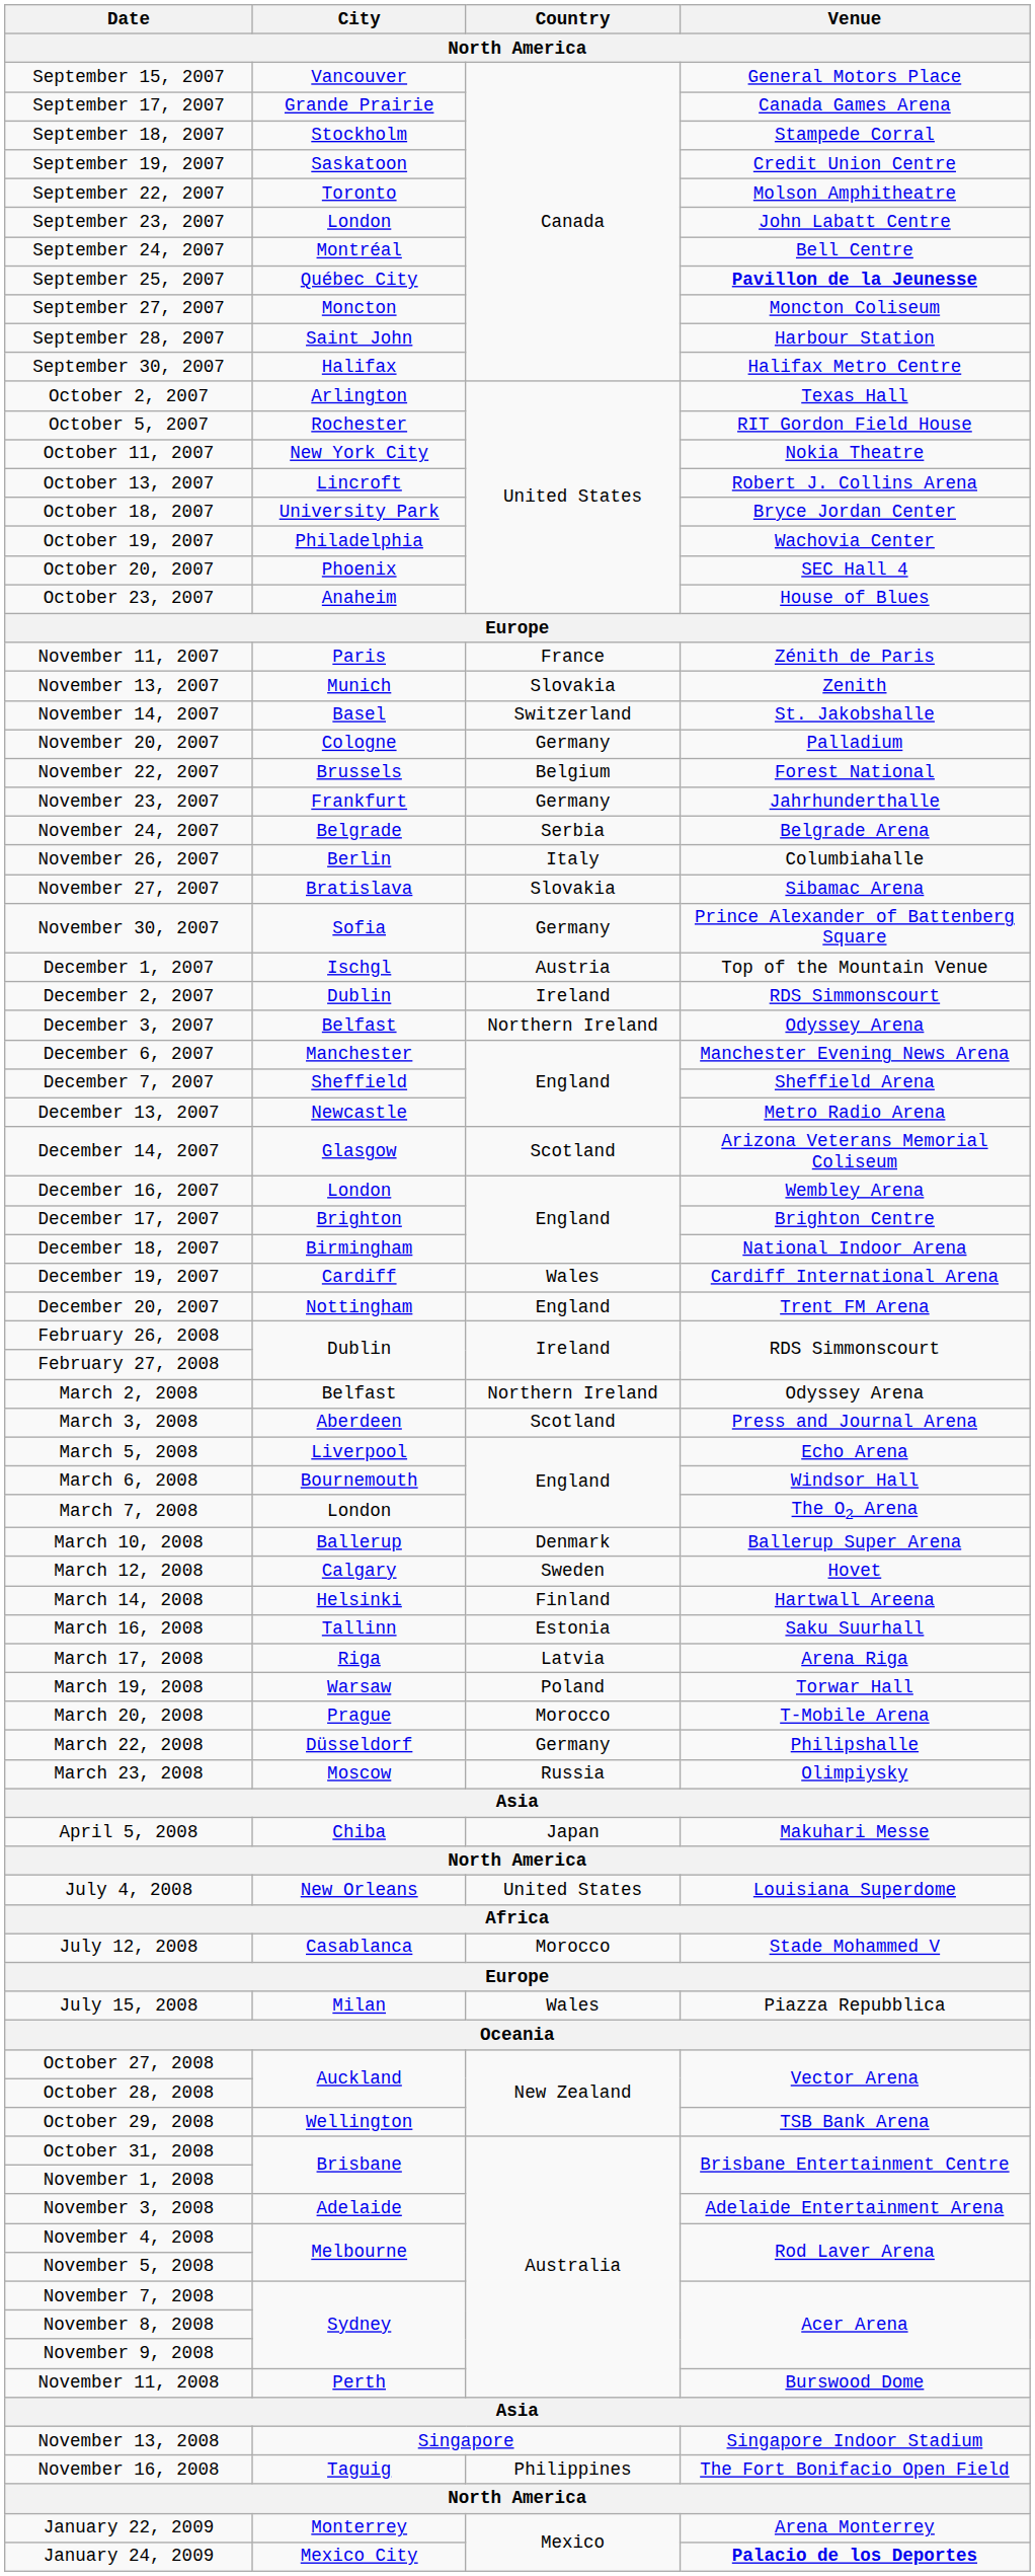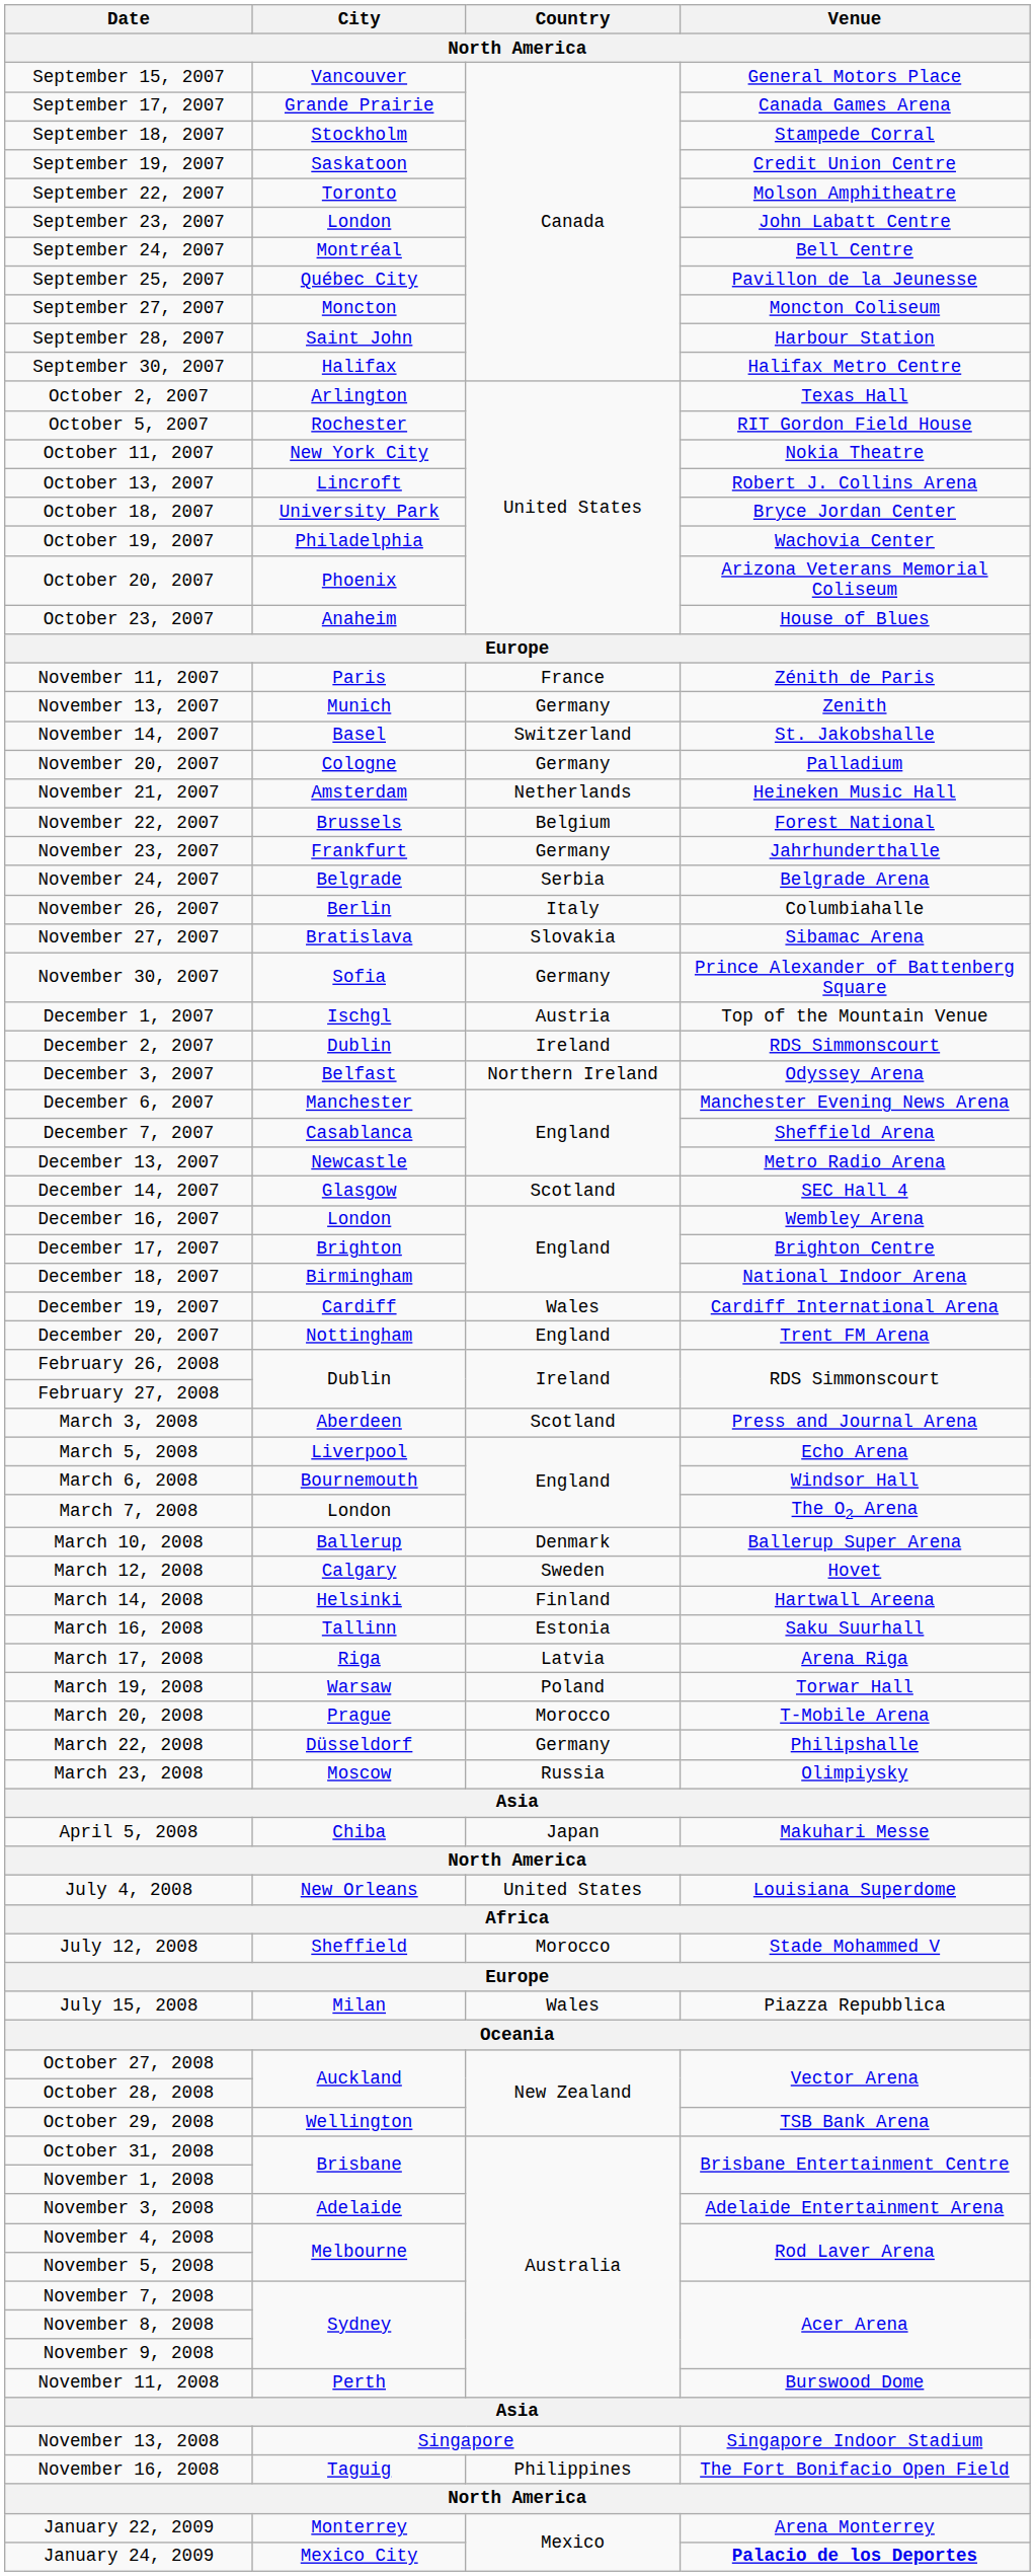 <table class="wikitable" style="text-align:center;">
 <tr>
 <th width="175">Date</th>
 <th width="150">City</th>
 <th width="150">Country</th>
 <th width="250">Venue</th>
 </tr>
 <tr>
 <th colspan="4"><strong>North America</strong></th>
 </tr>
 <tr>
 <td>September 15, 2007</td>
 <td><a href='#'>Vancouver</a></td>
 <td rowspan="11">Canada</td>
 <td><a href='#'>General Motors Place</a></td>
 </tr>
 <tr>
 <td>September 17, 2007</td>
 <td><a href='#'>Grande Prairie</a></td>
 <td><a href='#'>Canada Games Arena</a></td>
 </tr>
 <tr>
 <td>September 18, 2007</td>
 <td><a href='#'>Stockholm</a></td>
 <td><a href='#'>Stampede Corral</a></td>
 </tr>
 <tr>
 <td>September 19, 2007</td>
 <td><a href='#'>Saskatoon</a></td>
 <td><a href='#'>Credit Union Centre</a></td>
 </tr>
 <tr>
 <td>September 22, 2007</td>
 <td><a href='#'>Toronto</a></td>
 <td><a href='#'>Molson Amphitheatre</a></td>
 </tr>
 <tr>
 <td>September 23, 2007</td>
 <td><a href='#'>London</a></td>
 <td><a href='#'>John Labatt Centre</a></td>
 </tr>
 <tr>
 <td>September 24, 2007</td>
 <td><a href='#'>Montréal</a></td>
 <td><a href='#'>Bell Centre</a></td>
 </tr>
 <tr>
 <td>September 25, 2007</td>
 <td><a href='#'>Québec City</a></td>
-<td><strong><a href='#'>Pavillon de la Jeunesse</a></strong></td>
+<td><a href='#'>Pavillon de la Jeunesse</a></td>
 </tr>
 <tr>
 <td>September 27, 2007</td>
 <td><a href='#'>Moncton</a></td>
 <td><a href='#'>Moncton Coliseum</a></td>
 </tr>
 <tr>
 <td>September 28, 2007</td>
 <td><a href='#'>Saint John</a></td>
 <td><a href='#'>Harbour Station</a></td>
 </tr>
 <tr>
 <td>September 30, 2007</td>
 <td><a href='#'>Halifax</a></td>
 <td><a href='#'>Halifax Metro Centre</a></td>
 </tr>
 <tr>
 <td>October 2, 2007</td>
 <td><a href='#'>Arlington</a></td>
 <td rowspan="8">United States</td>
 <td><a href='#'>Texas Hall</a></td>
 </tr>
 <tr>
 <td>October 5, 2007</td>
 <td><a href='#'>Rochester</a></td>
 <td><a href='#'>RIT Gordon Field House</a></td>
 </tr>
 <tr>
 <td>October 11, 2007</td>
 <td><a href='#'>New York City</a></td>
 <td><a href='#'>Nokia Theatre</a></td>
 </tr>
 <tr>
 <td>October 13, 2007</td>
 <td><a href='#'>Lincroft</a></td>
 <td><a href='#'>Robert J. Collins Arena</a></td>
 </tr>
 <tr>
 <td>October 18, 2007</td>
 <td><a href='#'>University Park</a></td>
 <td><a href='#'>Bryce Jordan Center</a></td>
 </tr>
 <tr>
 <td>October 19, 2007</td>
 <td><a href='#'>Philadelphia</a></td>
 <td><a href='#'>Wachovia Center</a></td>
 </tr>
 <tr>
 <td>October 20, 2007</td>
 <td><a href='#'>Phoenix</a></td>
-<td><a href='#'>SEC Hall 4</a></td>
+<td><a href='#'>Arizona Veterans Memorial Coliseum</a></td>
 </tr>
 <tr>
 <td>October 23, 2007</td>
 <td><a href='#'>Anaheim</a></td>
 <td><a href='#'>House of Blues</a></td>
 </tr>
 <tr>
 <th colspan="4"><strong>Europe</strong></th>
 </tr>
 <tr>
 <td>November 11, 2007</td>
 <td><a href='#'>Paris</a></td>
 <td>France</td>
 <td><a href='#'>Zénith de Paris</a></td>
 </tr>
 <tr>
 <td>November 13, 2007</td>
 <td><a href='#'>Munich</a></td>
-<td>Slovakia</td>
+<td>Germany</td>
 <td><a href='#'>Zenith</a></td>
 </tr>
 <tr>
 <td>November 14, 2007</td>
 <td><a href='#'>Basel</a></td>
 <td>Switzerland</td>
 <td><a href='#'>St. Jakobshalle</a></td>
 </tr>
 <tr>
 <td>November 20, 2007</td>
 <td><a href='#'>Cologne</a></td>
 <td>Germany</td>
 <td><a href='#'>Palladium</a></td>
+</tr>
+<tr>
+<td>November 21, 2007</td>
+<td><a href='#'>Amsterdam</a></td>
+<td>Netherlands</td>
+<td><a href='#'>Heineken Music Hall</a></td>
 </tr>
 <tr>
 <td>November 22, 2007</td>
 <td><a href='#'>Brussels</a></td>
 <td>Belgium</td>
 <td><a href='#'>Forest National</a></td>
 </tr>
 <tr>
 <td>November 23, 2007</td>
 <td><a href='#'>Frankfurt</a></td>
 <td>Germany</td>
 <td><a href='#'>Jahrhunderthalle</a></td>
 </tr>
 <tr>
 <td>November 24, 2007</td>
 <td><a href='#'>Belgrade</a></td>
 <td>Serbia</td>
 <td><a href='#'>Belgrade Arena</a></td>
 </tr>
 <tr>
 <td>November 26, 2007</td>
 <td><a href='#'>Berlin</a></td>
 <td>Italy</td>
 <td>Columbiahalle</td>
 </tr>
 <tr>
 <td>November 27, 2007</td>
 <td><a href='#'>Bratislava</a></td>
 <td>Slovakia</td>
 <td><a href='#'>Sibamac Arena</a></td>
 </tr>
 <tr>
 <td>November 30, 2007</td>
 <td><a href='#'>Sofia</a></td>
 <td>Germany</td>
 <td><a href='#'>Prince Alexander of Battenberg Square</a></td>
 </tr>
 <tr>
 <td>December 1, 2007</td>
 <td><a href='#'>Ischgl</a></td>
 <td>Austria</td>
 <td>Top of the Mountain Venue</td>
 </tr>
 <tr>
 <td>December 2, 2007</td>
 <td><a href='#'>Dublin</a></td>
 <td>Ireland</td>
 <td><a href='#'>RDS Simmonscourt</a></td>
 </tr>
 <tr>
 <td>December 3, 2007</td>
 <td><a href='#'>Belfast</a></td>
 <td>Northern Ireland</td>
 <td><a href='#'>Odyssey Arena</a></td>
 </tr>
 <tr>
 <td>December 6, 2007</td>
 <td><a href='#'>Manchester</a></td>
 <td rowspan="3">England</td>
 <td><a href='#'>Manchester Evening News Arena</a></td>
 </tr>
 <tr>
 <td>December 7, 2007</td>
-<td><a href='#'>Sheffield</a></td>
+<td><a href='#'>Casablanca</a></td>
 <td><a href='#'>Sheffield Arena</a></td>
 </tr>
 <tr>
 <td>December 13, 2007</td>
 <td><a href='#'>Newcastle</a></td>
 <td><a href='#'>Metro Radio Arena</a></td>
 </tr>
 <tr>
 <td>December 14, 2007</td>
 <td><a href='#'>Glasgow</a></td>
 <td>Scotland</td>
-<td><a href='#'>Arizona Veterans Memorial Coliseum</a></td>
+<td><a href='#'>SEC Hall 4</a></td>
 </tr>
 <tr>
 <td>December 16, 2007</td>
 <td><a href='#'>London</a></td>
 <td rowspan="3">England</td>
 <td><a href='#'>Wembley Arena</a></td>
 </tr>
 <tr>
 <td>December 17, 2007</td>
 <td><a href='#'>Brighton</a></td>
 <td><a href='#'>Brighton Centre</a></td>
 </tr>
 <tr>
 <td>December 18, 2007</td>
 <td><a href='#'>Birmingham</a></td>
 <td><a href='#'>National Indoor Arena</a></td>
 </tr>
 <tr>
 <td>December 19, 2007</td>
 <td><a href='#'>Cardiff</a></td>
 <td>Wales</td>
 <td><a href='#'>Cardiff International Arena</a></td>
 </tr>
 <tr>
 <td>December 20, 2007</td>
 <td><a href='#'>Nottingham</a></td>
 <td>England</td>
 <td><a href='#'>Trent FM Arena</a></td>
 </tr>
 <tr>
 <td>February 26, 2008</td>
 <td rowspan="2">Dublin</td>
 <td rowspan="2">Ireland</td>
 <td rowspan="2">RDS Simmonscourt</td>
 </tr>
 <tr>
 <td>February 27, 2008</td>
-</tr>
-<tr>
-<td>March 2, 2008</td>
-<td>Belfast</td>
-<td>Northern Ireland</td>
-<td>Odyssey Arena</td>
 </tr>
 <tr>
 <td>March 3, 2008</td>
 <td><a href='#'>Aberdeen</a></td>
 <td>Scotland</td>
 <td><a href='#'>Press and Journal Arena</a></td>
 </tr>
 <tr>
 <td>March 5, 2008</td>
 <td><a href='#'>Liverpool</a></td>
 <td rowspan="3">England</td>
 <td><a href='#'>Echo Arena</a></td>
 </tr>
 <tr>
 <td>March 6, 2008</td>
 <td><a href='#'>Bournemouth</a></td>
 <td><a href='#'>Windsor Hall</a></td>
 </tr>
 <tr>
 <td>March 7, 2008</td>
 <td>London</td>
 <td><a href='#'>The O<sub>2</sub> Arena</a></td>
 </tr>
 <tr>
 <td>March 10, 2008</td>
 <td><a href='#'>Ballerup</a></td>
 <td>Denmark</td>
 <td><a href='#'>Ballerup Super Arena</a></td>
 </tr>
 <tr>
 <td>March 12, 2008</td>
 <td><a href='#'>Calgary</a></td>
 <td>Sweden</td>
 <td><a href='#'>Hovet</a></td>
 </tr>
 <tr>
 <td>March 14, 2008</td>
 <td><a href='#'>Helsinki</a></td>
 <td>Finland</td>
 <td><a href='#'>Hartwall Areena</a></td>
 </tr>
 <tr>
 <td>March 16, 2008</td>
 <td><a href='#'>Tallinn</a></td>
 <td>Estonia</td>
 <td><a href='#'>Saku Suurhall</a></td>
 </tr>
 <tr>
 <td>March 17, 2008</td>
 <td><a href='#'>Riga</a></td>
 <td>Latvia</td>
 <td><a href='#'>Arena Riga</a></td>
 </tr>
 <tr>
 <td>March 19, 2008</td>
 <td><a href='#'>Warsaw</a></td>
 <td>Poland</td>
 <td><a href='#'>Torwar Hall</a></td>
 </tr>
 <tr>
 <td>March 20, 2008</td>
 <td><a href='#'>Prague</a></td>
 <td>Morocco</td>
 <td><a href='#'>T-Mobile Arena</a></td>
 </tr>
 <tr>
 <td>March 22, 2008</td>
 <td><a href='#'>Düsseldorf</a></td>
 <td>Germany</td>
 <td><a href='#'>Philipshalle</a></td>
 </tr>
 <tr>
 <td>March 23, 2008</td>
 <td><a href='#'>Moscow</a></td>
 <td>Russia</td>
 <td><a href='#'>Olimpiysky</a></td>
 </tr>
 <tr>
 <th colspan="4"><strong>Asia</strong></th>
 </tr>
 <tr>
 <td>April 5, 2008</td>
 <td><a href='#'>Chiba</a></td>
 <td>Japan</td>
 <td><a href='#'>Makuhari Messe</a></td>
 </tr>
 <tr>
 <th colspan="4"><strong>North America</strong></th>
 </tr>
 <tr>
 <td>July 4, 2008</td>
 <td><a href='#'>New Orleans</a></td>
 <td>United States</td>
 <td><a href='#'>Louisiana Superdome</a></td>
 </tr>
 <tr>
 <th colspan="4"><strong>Africa</strong></th>
 </tr>
 <tr>
 <td>July 12, 2008</td>
-<td><a href='#'>Casablanca</a></td>
+<td><a href='#'>Sheffield</a></td>
 <td>Morocco</td>
 <td><a href='#'>Stade Mohammed V</a></td>
 </tr>
 <tr>
 <th colspan="4"><strong>Europe</strong></th>
 </tr>
 <tr>
 <td>July 15, 2008</td>
 <td><a href='#'>Milan</a></td>
 <td>Wales</td>
 <td>Piazza Repubblica</td>
 </tr>
 <tr>
 <th colspan="4"><strong>Oceania</strong></th>
 </tr>
 <tr>
 <td>October 27, 2008</td>
 <td rowspan="2"><a href='#'>Auckland</a></td>
 <td rowspan="3">New Zealand</td>
 <td rowspan="2"><a href='#'>Vector Arena</a></td>
 </tr>
 <tr>
 <td>October 28, 2008</td>
 </tr>
 <tr>
 <td>October 29, 2008</td>
 <td><a href='#'>Wellington</a></td>
 <td><a href='#'>TSB Bank Arena</a></td>
 </tr>
 <tr>
 <td>October 31, 2008</td>
 <td rowspan="2"><a href='#'>Brisbane</a></td>
 <td rowspan="9">Australia</td>
 <td rowspan="2"><a href='#'>Brisbane Entertainment Centre</a></td>
 </tr>
 <tr>
 <td>November 1, 2008</td>
 </tr>
 <tr>
 <td>November 3, 2008</td>
 <td><a href='#'>Adelaide</a></td>
 <td><a href='#'>Adelaide Entertainment Arena</a></td>
 </tr>
 <tr>
 <td>November 4, 2008</td>
 <td rowspan="2"><a href='#'>Melbourne</a></td>
 <td rowspan="2"><a href='#'>Rod Laver Arena</a></td>
 </tr>
 <tr>
 <td>November 5, 2008</td>
 </tr>
 <tr>
 <td>November 7, 2008</td>
 <td rowspan="3"><a href='#'>Sydney</a></td>
 <td rowspan="3"><a href='#'>Acer Arena</a></td>
 </tr>
 <tr>
 <td>November 8, 2008</td>
 </tr>
 <tr>
 <td>November 9, 2008</td>
 </tr>
 <tr>
 <td>November 11, 2008</td>
 <td><a href='#'>Perth</a></td>
 <td><a href='#'>Burswood Dome</a></td>
 </tr>
 <tr>
 <th colspan="4"><strong>Asia</strong></th>
 </tr>
 <tr>
 <td>November 13, 2008</td>
 <td colspan="2"><a href='#'>Singapore</a></td>
 <td><a href='#'>Singapore Indoor Stadium</a></td>
 </tr>
 <tr>
 <td>November 16, 2008</td>
 <td><a href='#'>Taguig</a></td>
 <td>Philippines</td>
 <td><a href='#'>The Fort Bonifacio Open Field</a></td>
 </tr>
 <tr>
 <th colspan="4"><strong>North America</strong></th>
 </tr>
 <tr>
 <td>January 22, 2009</td>
 <td><a href='#'>Monterrey</a></td>
 <td rowspan="2">Mexico</td>
 <td><a href='#'>Arena Monterrey</a></td>
 </tr>
 <tr>
 <td>January 24, 2009</td>
 <td><a href='#'>Mexico City</a></td>
 <td><strong><a href='#'>Palacio de los Deportes</a></strong></td>
 </tr>
 </table>
